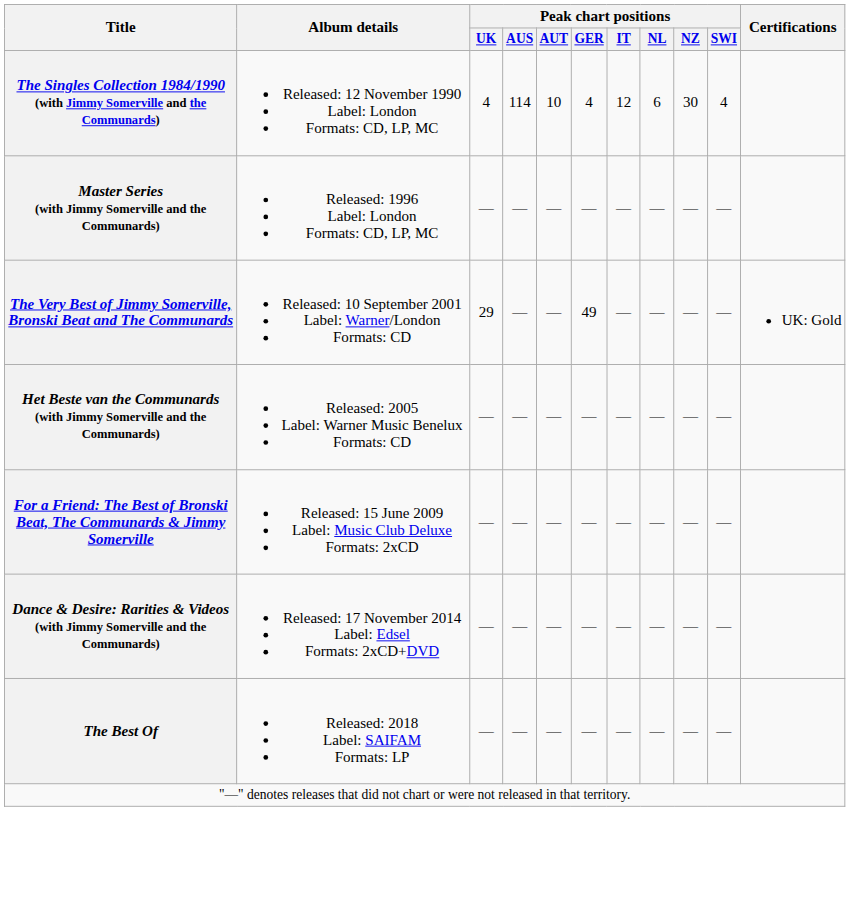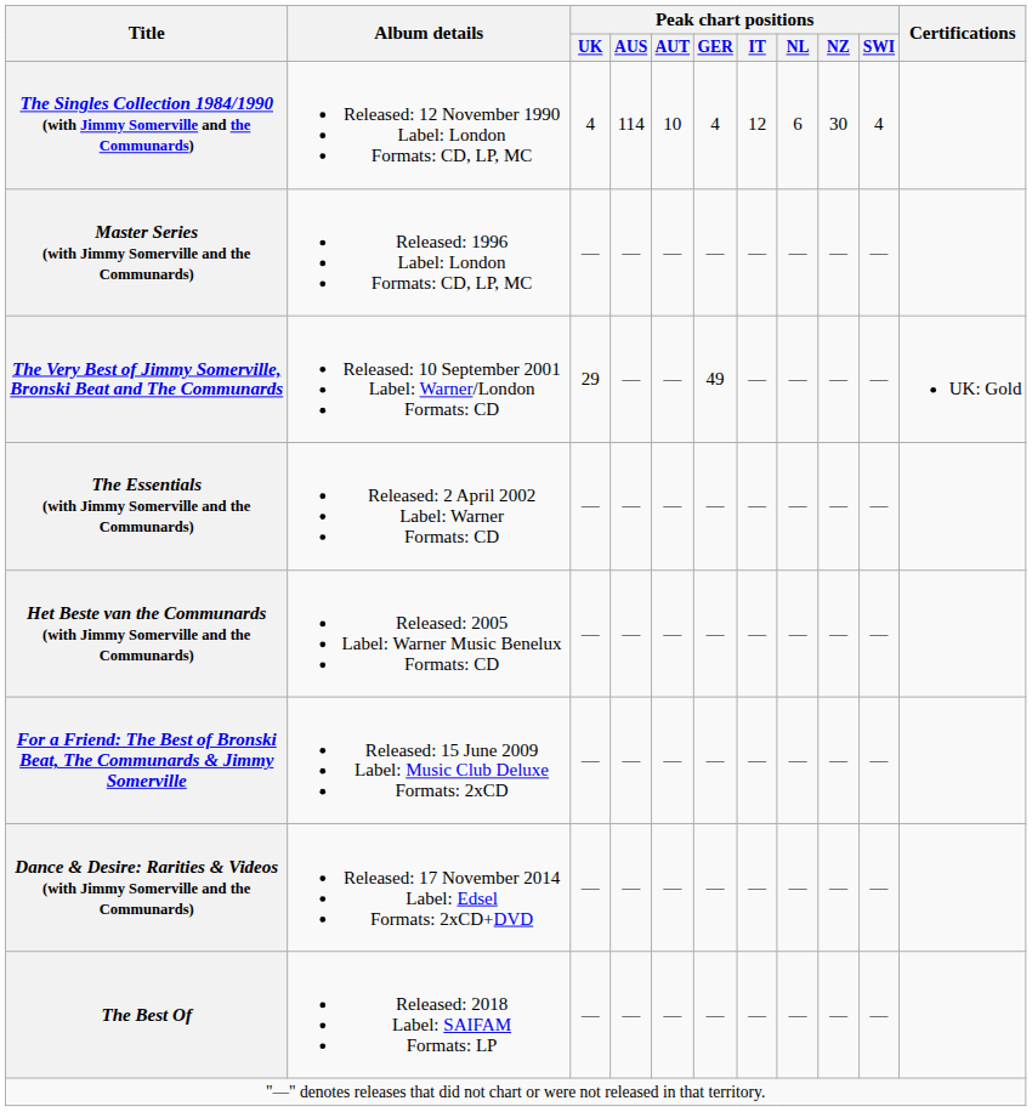 <table class="wikitable plainrowheaders" style="text-align:center;">
 <tr>
 <th rowspan="2" scope="col" style="width:15em;">Title</th>
 <th rowspan="2" scope="col" style="width:15em;">Album details</th>
 <th colspan="8">Peak chart positions</th>
 <th rowspan="2">Certifications</th>
 </tr>
 <tr>
 <th scope="col" style="width:2em;font-size:90%;"><a href='#'>UK</a><br></th>
 <th scope="col" style="width:2em;font-size:90%;"><a href='#'>AUS</a><br></th>
 <th scope="col" style="width:2em;font-size:90%;"><a href='#'>AUT</a><br></th>
 <th scope="col" style="width:2em;font-size:90%;"><a href='#'>GER</a><br></th>
 <th scope="col" style="width:2em;font-size:90%;"><a href='#'>IT</a><br></th>
 <th scope="col" style="width:2em;font-size:90%;"><a href='#'>NL</a><br></th>
 <th scope="col" style="width:2em;font-size:90%;"><a href='#'>NZ</a><br></th>
 <th scope="col" style="width:2em;font-size:90%;"><a href='#'>SWI</a><br></th>
 </tr>
 <tr>
 <th scope="row"><em><a href='#'>The Singles Collection 1984/1990</a></em><br><small>(with <a href='#'>Jimmy Somerville</a> and <a href='#'>the Communards</a>)</small></th>
 <td><br><ul><li>Released: 12 November 1990</li><li>Label: London</li><li>Formats: CD, LP, MC</li></ul></td>
 <td>4</td>
 <td>114</td>
 <td>10</td>
 <td>4</td>
 <td>12</td>
 <td>6</td>
 <td>30</td>
 <td>4</td>
 <td></td>
 </tr>
 <tr>
 <th scope="row"><em>Master Series</em><br><small>(with Jimmy Somerville and the Communards)</small></th>
 <td><br><ul><li>Released: 1996</li><li>Label: London</li><li>Formats: CD, LP, MC</li></ul></td>
 <td>—</td>
 <td>—</td>
 <td>—</td>
 <td>—</td>
 <td>—</td>
 <td>—</td>
 <td>—</td>
 <td>—</td>
 <td></td>
 </tr>
 <tr>
 <th scope="row"><em><a href='#'>The Very Best of Jimmy Somerville, Bronski Beat and The Communards</a></em></th>
 <td><br><ul><li>Released: 10 September 2001</li><li>Label: <a href='#'>Warner</a>/London</li><li>Formats: CD</li></ul></td>
 <td>29</td>
 <td>—</td>
 <td>—</td>
 <td>49</td>
 <td>—</td>
 <td>—</td>
 <td>—</td>
 <td>—</td>
 <td><br><ul><li>UK: Gold</li></ul></td>
 </tr>
 <tr>
+<th scope="row"><em>The Essentials</em><br><small>(with Jimmy Somerville and the Communards)</small></th>
+<td><br><ul><li>Released: 2 April 2002</li><li>Label: Warner</li><li>Formats: CD</li></ul></td>
+<td>—</td>
+<td>—</td>
+<td>—</td>
+<td>—</td>
+<td>—</td>
+<td>—</td>
+<td>—</td>
+<td>—</td>
+<td></td>
+</tr>
+<tr>
 <th scope="row"><em>Het Beste van the Communards</em><br><small>(with Jimmy Somerville and the Communards)</small></th>
 <td><br><ul><li>Released: 2005</li><li>Label: Warner Music Benelux</li><li>Formats: CD</li></ul></td>
 <td>—</td>
 <td>—</td>
 <td>—</td>
 <td>—</td>
 <td>—</td>
 <td>—</td>
 <td>—</td>
 <td>—</td>
 <td></td>
 </tr>
 <tr>
 <th scope="row"><em><a href='#'>For a Friend: The Best of Bronski Beat, The Communards & Jimmy Somerville</a></em></th>
 <td><br><ul><li>Released: 15 June 2009</li><li>Label: <a href='#'>Music Club Deluxe</a></li><li>Formats: 2xCD</li></ul></td>
 <td>—</td>
 <td>—</td>
 <td>—</td>
 <td>—</td>
 <td>—</td>
 <td>—</td>
 <td>—</td>
 <td>—</td>
 <td></td>
 </tr>
 <tr>
 <th scope="row"><em>Dance & Desire: Rarities & Videos</em><br><small>(with Jimmy Somerville and the Communards)</small></th>
 <td><br><ul><li>Released: 17 November 2014</li><li>Label: <a href='#'>Edsel</a></li><li>Formats: 2xCD+<a href='#'>DVD</a></li></ul></td>
 <td>—</td>
 <td>—</td>
 <td>—</td>
 <td>—</td>
 <td>—</td>
 <td>—</td>
 <td>—</td>
 <td>—</td>
 <td></td>
 </tr>
 <tr>
 <th scope="row"><em>The Best Of</em></th>
 <td><br><ul><li>Released: 2018</li><li>Label: <a href='#'>SAIFAM</a></li><li>Formats: LP</li></ul></td>
 <td>—</td>
 <td>—</td>
 <td>—</td>
 <td>—</td>
 <td>—</td>
 <td>—</td>
 <td>—</td>
 <td>—</td>
 <td></td>
 </tr>
 <tr>
 <td colspan="11" style="font-size:90%">"—" denotes releases that did not chart or were not released in that territory.</td>
 </tr>
 </table>
